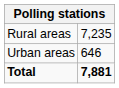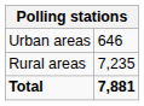 <table class="wikitable">
 <tr>
 <th colspan="2">Polling stations</th>
+</tr>
+<tr>
+<td>Urban areas</td>
+<td>646</td>
 </tr>
 <tr>
 <td>Rural areas</td>
 <td>7,235</td>
 </tr>
 <tr>
-<td>Urban areas</td>
-<td>646</td>
-</tr>
-<tr>
 <td><strong>Total</strong></td>
 <td><strong>7,881</strong></td>
 </tr>
 </table>
